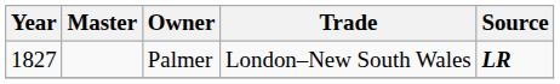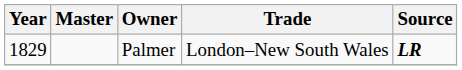 <table class=" wikitable">
 <tr>
 <th>Year</th>
 <th>Master</th>
 <th>Owner</th>
 <th>Trade</th>
 <th>Source</th>
 </tr>
 <tr>
-<td>1827</td>
+<td>1829</td>
 <td></td>
 <td>Palmer</td>
 <td>London–New South Wales</td>
 <td><strong><em>LR</em></strong></td>
 </tr>
 <tr>
 </tr>
 </table>
